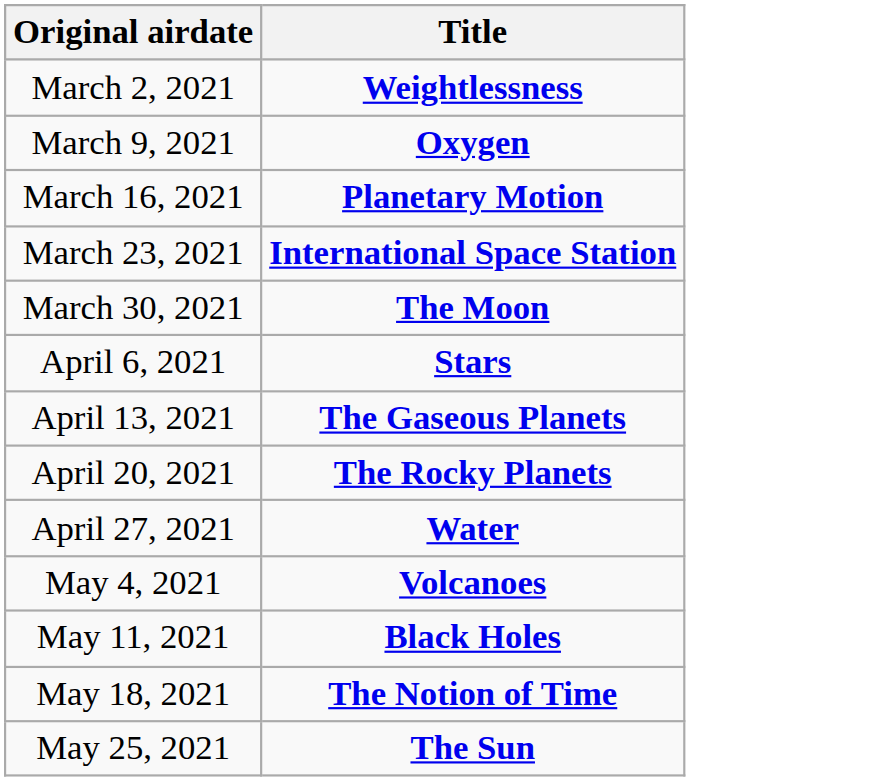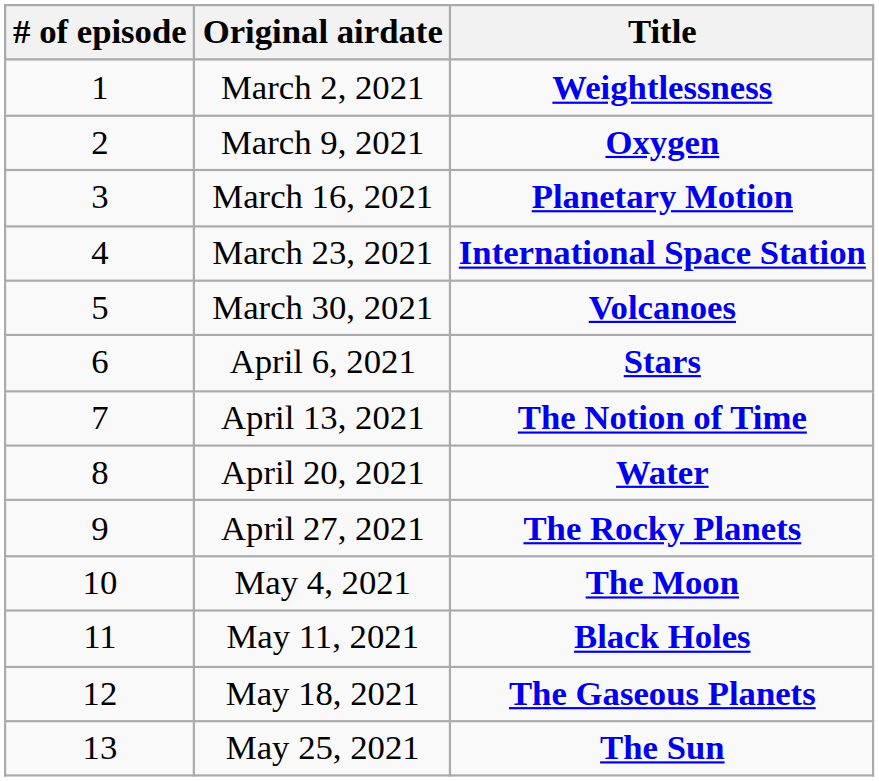 <table class="wikitable" style=text-align:center;>
 <tr style="background:#ccc;">
+<th># of episode</th>
 <th>Original airdate</th>
 <th>Title</th>
 </tr>
 <tr>
+<td>1</td>
 <td>March 2, 2021</td>
 <td><strong><a href='#'>Weightlessness</a></strong></td>
 </tr>
 <tr>
+<td>2</td>
 <td>March 9, 2021</td>
 <td><strong><a href='#'>Oxygen</a></strong></td>
 </tr>
 <tr>
+<td>3</td>
 <td>March 16, 2021</td>
 <td><strong><a href='#'>Planetary Motion</a></strong></td>
 </tr>
 <tr>
+<td>4</td>
 <td>March 23, 2021</td>
 <td><strong><a href='#'>International Space Station</a></strong></td>
 </tr>
 <tr>
+<td>5</td>
 <td>March 30, 2021</td>
-<td><strong><a href='#'>The Moon</a></strong></td>
+<td><strong><a href='#'>Volcanoes</a></strong></td>
 </tr>
 <tr>
+<td>6</td>
 <td>April 6, 2021</td>
 <td><strong><a href='#'>Stars</a></strong></td>
 </tr>
 <tr>
+<td>7</td>
 <td>April 13, 2021</td>
-<td><strong><a href='#'>The Gaseous Planets</a></strong></td>
+<td><strong><a href='#'>The Notion of Time</a></strong></td>
 </tr>
 <tr>
+<td>8</td>
 <td>April 20, 2021</td>
+<td><strong><a href='#'>Water</a></strong></td>
+</tr>
+<tr>
+<td>9</td>
+<td>April 27, 2021</td>
 <td><strong><a href='#'>The Rocky Planets</a></strong></td>
 </tr>
 <tr>
-<td>April 27, 2021</td>
-<td><strong><a href='#'>Water</a></strong></td>
+<td>10</td>
+<td>May 4, 2021</td>
+<td><strong><a href='#'>The Moon</a></strong></td>
 </tr>
 <tr>
-<td>May 4, 2021</td>
-<td><strong><a href='#'>Volcanoes</a></strong></td>
-</tr>
-<tr>
+<td>11</td>
 <td>May 11, 2021</td>
 <td><strong><a href='#'>Black Holes</a></strong></td>
 </tr>
 <tr>
+<td>12</td>
 <td>May 18, 2021</td>
-<td><strong><a href='#'>The Notion of Time</a></strong></td>
+<td><strong><a href='#'>The Gaseous Planets</a></strong></td>
 </tr>
 <tr>
+<td>13</td>
 <td>May 25, 2021</td>
 <td><strong><a href='#'>The Sun</a></strong></td>
 </tr>
 </table>
